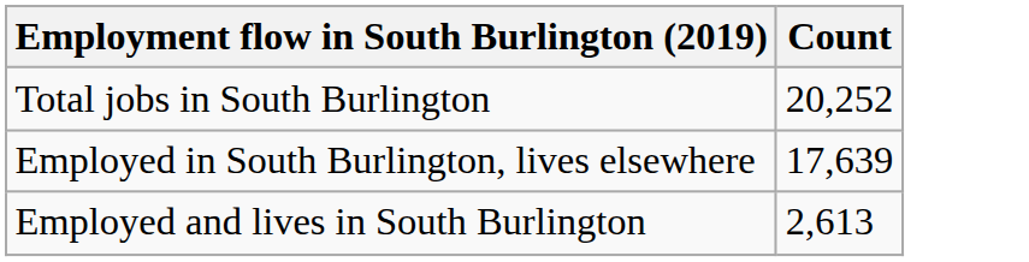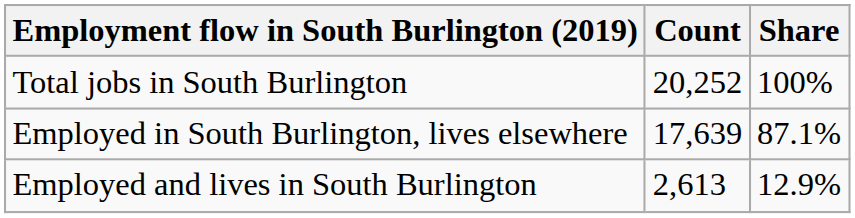 <table class="wikitable">
 <tr>
 <th>Employment flow in South Burlington (2019)</th>
 <th>Count</th>
+<th>Share</th>
 </tr>
 <tr>
 <td>Total jobs in South Burlington</td>
 <td>20,252</td>
+<td>100%</td>
 </tr>
 <tr>
 <td>Employed in South Burlington, lives elsewhere</td>
 <td>17,639</td>
+<td>87.1%</td>
 </tr>
 <tr>
 <td>Employed and lives in South Burlington</td>
 <td>2,613</td>
+<td>12.9%</td>
 </tr>
 </table>
